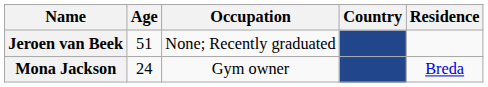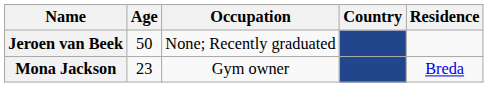 <table class="wikitable sortable" style="text-align:center;">
 <tr>
 <th>Name</th>
 <th>Age</th>
 <th>Occupation</th>
 <th>Country</th>
 <th>Residence</th>
 </tr>
 <tr>
 <th>Jeroen van Beek</th>
-<td>51</td>
+<td>50</td>
 <td>None; Recently graduated</td>
 <td style="background:#21468B"></td>
 <td></td>
 </tr>
 <tr>
 <th>Mona Jackson</th>
-<td>24</td>
+<td>23</td>
 <td>Gym owner</td>
 <td style="background:#21468B"></td>
 <td><a href='#'>Breda</a></td>
 </tr>
 </table>
